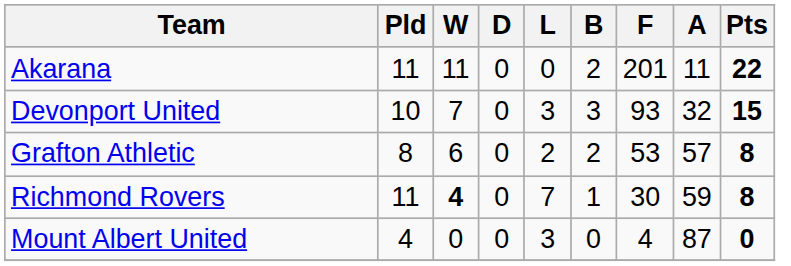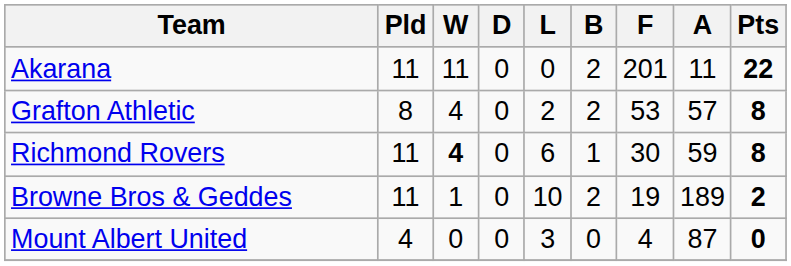 <table class="wikitable" style="text-align:center;">
 <tr>
 <th width=215>Team</th>
 <th width=20 abbr="Played">Pld</th>
 <th width=20 abbr="Won">W</th>
 <th width=20 abbr="Drawn">D</th>
 <th width=20 abbr="Lost">L</th>
 <th width=20 abbr="Bye">B</th>
 <th width=20 abbr="For">F</th>
 <th width=20 abbr="Against">A</th>
 <th width=20 abbr="Points">Pts</th>
 </tr>
 <tr>
 <td style="text-align:left;"><a href='#'>Akarana</a></td>
 <td>11</td>
 <td>11</td>
 <td>0</td>
 <td>0</td>
 <td>2</td>
 <td>201</td>
 <td>11</td>
 <td><strong>22</strong></td>
 </tr>
 <tr>
-<td style="text-align:left;"><a href='#'>Devonport United</a></td>
-<td>10</td>
-<td>7</td>
-<td>0</td>
-<td>3</td>
-<td>3</td>
-<td>93</td>
-<td>32</td>
-<td><strong>15</strong></td>
-</tr>
-<tr>
 <td style="text-align:left;"><a href='#'>Grafton Athletic</a></td>
 <td>8</td>
-<td>6</td>
+<td>4</td>
 <td>0</td>
 <td>2</td>
 <td>2</td>
 <td>53</td>
 <td>57</td>
 <td><strong>8</strong></td>
 </tr>
 <tr>
 <td style="text-align:left;"><a href='#'>Richmond Rovers</a></td>
 <td>11</td>
 <td><strong>4</strong></td>
 <td>0</td>
-<td>7</td>
+<td>6</td>
 <td>1</td>
 <td>30</td>
 <td>59</td>
 <td><strong>8</strong></td>
+</tr>
+<tr>
+<td style="text-align:left;"><a href='#'>Browne Bros & Geddes</a></td>
+<td>11</td>
+<td>1</td>
+<td>0</td>
+<td>10</td>
+<td>2</td>
+<td>19</td>
+<td>189</td>
+<td><strong>2</strong></td>
 </tr>
 <tr>
 <td style="text-align:left;"><a href='#'>Mount Albert United</a></td>
 <td>4</td>
 <td>0</td>
 <td>0</td>
 <td>3</td>
 <td>0</td>
 <td>4</td>
 <td>87</td>
 <td><strong>0</strong></td>
 </tr>
 <tr>
 </tr>
 </table>
